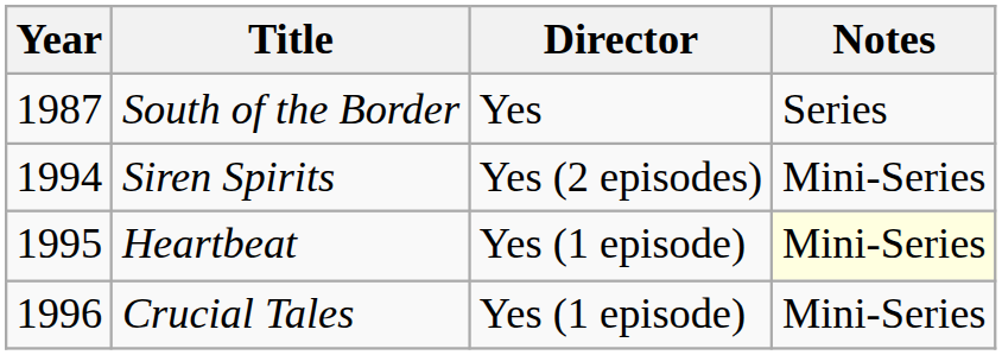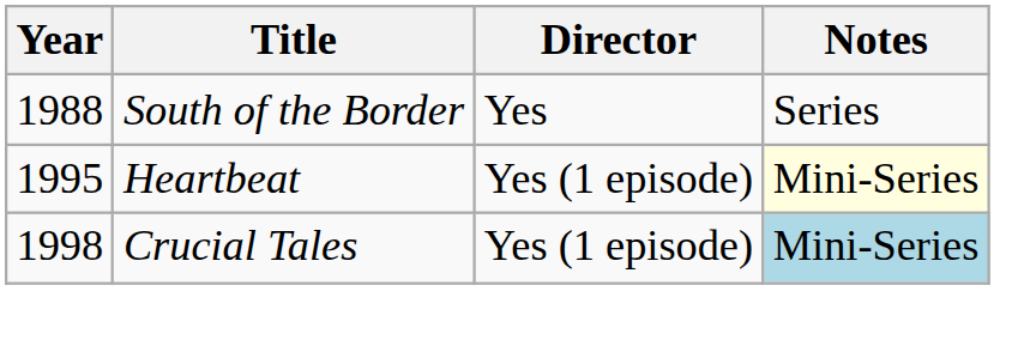 <table class="wikitable">
 <tr>
 <th>Year</th>
 <th>Title</th>
 <th>Director</th>
 <th>Notes</th>
 </tr>
 <tr>
-<td>1987</td>
+<td>1988</td>
 <td><em>South of the Border</em></td>
 <td>Yes</td>
 <td>Series</td>
-</tr>
-<tr>
-<td>1994</td>
-<td><em>Siren Spirits</em></td>
-<td>Yes (2 episodes)</td>
-<td>Mini-Series</td>
 </tr>
 <tr>
 <td>1995</td>
 <td><em>Heartbeat</em></td>
 <td>Yes (1 episode)</td>
 <td style="background: lightyellow;">Mini-Series</td>
 </tr>
 <tr>
-<td>1996</td>
+<td>1998</td>
 <td><em>Crucial Tales</em></td>
 <td>Yes (1 episode)</td>
-<td>Mini-Series</td>
+<td style="background: lightblue;">Mini-Series</td>
 </tr>
 </table>
